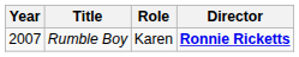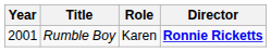 <table class="wikitable">
 <tr>
 <th>Year</th>
 <th>Title</th>
 <th>Role</th>
 <th>Director</th>
 </tr>
 <tr>
-<td>2007</td>
+<td>2001</td>
 <td><em>Rumble Boy</em></td>
 <td>Karen</td>
 <td><strong><a href='#'>Ronnie Ricketts</a></strong></td>
 </tr>
 </table>
